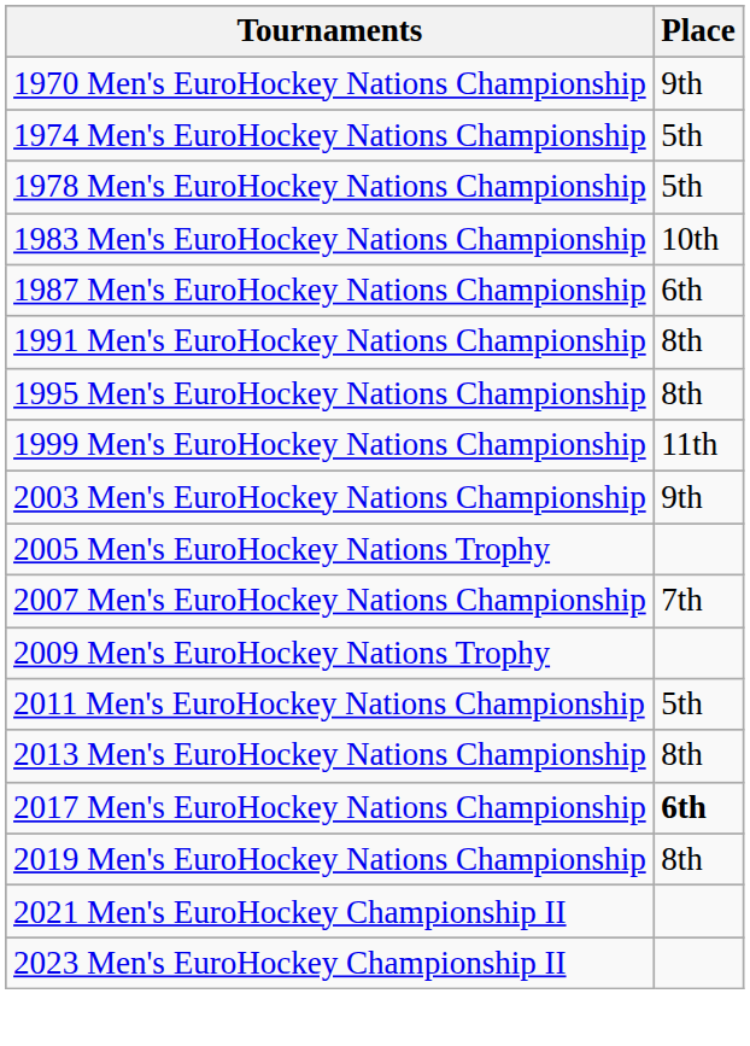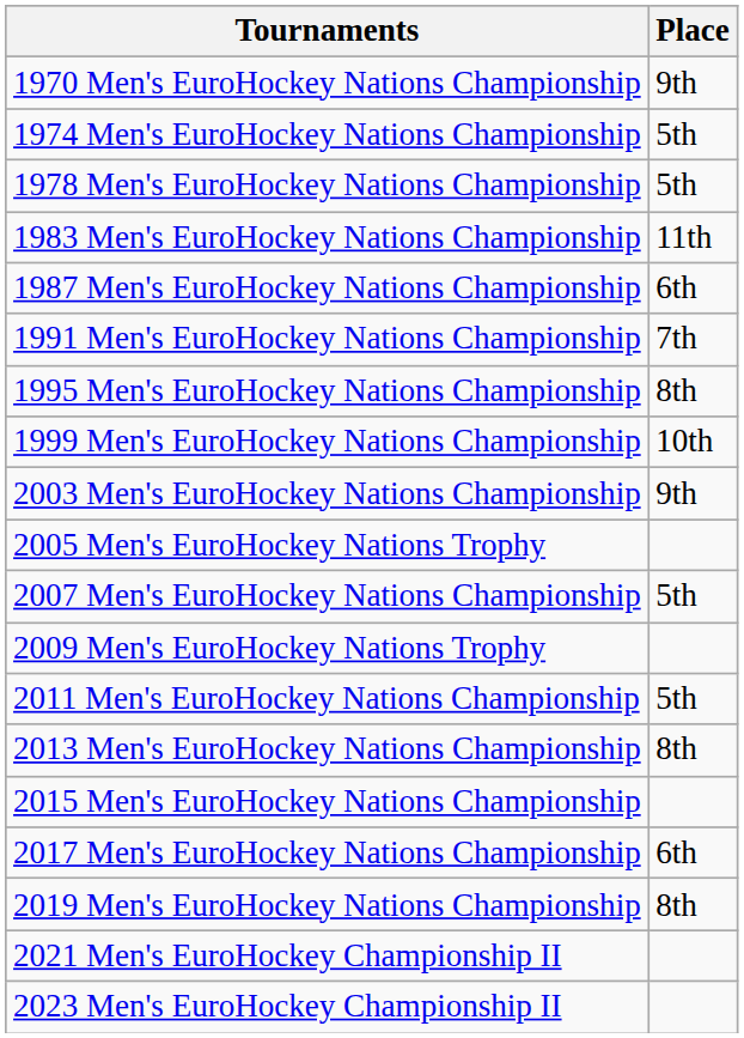 <table class="wikitable collapsible">
 <tr>
 <th>Tournaments</th>
 <th>Place</th>
 </tr>
 <tr>
 <td><a href='#'>1970 Men's EuroHockey Nations Championship</a></td>
 <td>9th</td>
 </tr>
 <tr>
 <td><a href='#'>1974 Men's EuroHockey Nations Championship</a></td>
 <td>5th</td>
 </tr>
 <tr>
 <td><a href='#'>1978 Men's EuroHockey Nations Championship</a></td>
 <td>5th</td>
 </tr>
 <tr>
 <td><a href='#'>1983 Men's EuroHockey Nations Championship</a></td>
-<td>10th</td>
+<td>11th</td>
 </tr>
 <tr>
 <td><a href='#'>1987 Men's EuroHockey Nations Championship</a></td>
 <td>6th</td>
 </tr>
 <tr>
 <td><a href='#'>1991 Men's EuroHockey Nations Championship</a></td>
-<td>8th</td>
+<td>7th</td>
 </tr>
 <tr>
 <td><a href='#'>1995 Men's EuroHockey Nations Championship</a></td>
 <td>8th</td>
 </tr>
 <tr>
 <td><a href='#'>1999 Men's EuroHockey Nations Championship</a></td>
-<td>11th</td>
+<td>10th</td>
 </tr>
 <tr>
 <td><a href='#'>2003 Men's EuroHockey Nations Championship</a></td>
 <td>9th</td>
 </tr>
 <tr>
 <td><a href='#'>2005 Men's EuroHockey Nations Trophy</a></td>
 <td></td>
 </tr>
 <tr>
 <td><a href='#'>2007 Men's EuroHockey Nations Championship</a></td>
-<td>7th</td>
+<td>5th</td>
 </tr>
 <tr>
 <td><a href='#'>2009 Men's EuroHockey Nations Trophy</a></td>
 <td></td>
 </tr>
 <tr>
 <td><a href='#'>2011 Men's EuroHockey Nations Championship</a></td>
 <td>5th</td>
 </tr>
 <tr>
 <td><a href='#'>2013 Men's EuroHockey Nations Championship</a></td>
 <td>8th</td>
 </tr>
 <tr>
+<td><a href='#'>2015 Men's EuroHockey Nations Championship</a></td>
+<td></td>
+</tr>
+<tr>
 <td><a href='#'>2017 Men's EuroHockey Nations Championship</a></td>
-<td><strong>6th</strong></td>
+<td>6th</td>
 </tr>
 <tr>
 <td><a href='#'>2019 Men's EuroHockey Nations Championship</a></td>
 <td>8th</td>
 </tr>
 <tr>
 <td><a href='#'>2021 Men's EuroHockey Championship II</a></td>
 <td></td>
 </tr>
 <tr>
 <td><a href='#'>2023 Men's EuroHockey Championship II</a></td>
 <td></td>
 </tr>
 </table>
